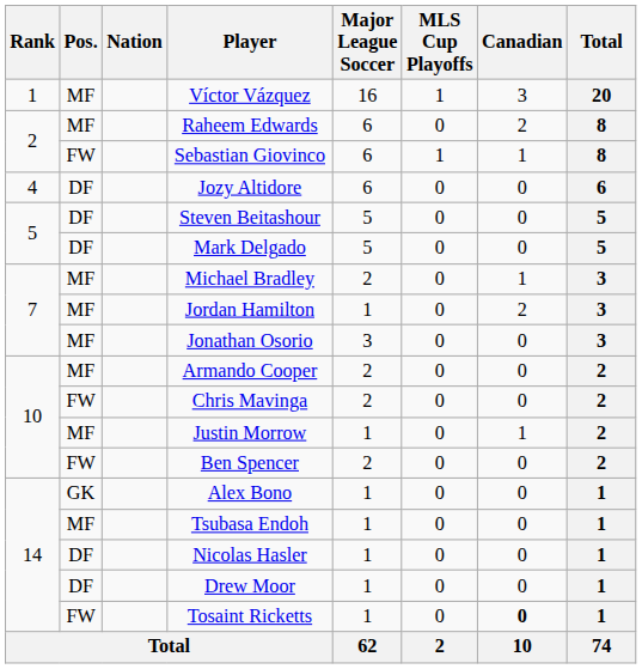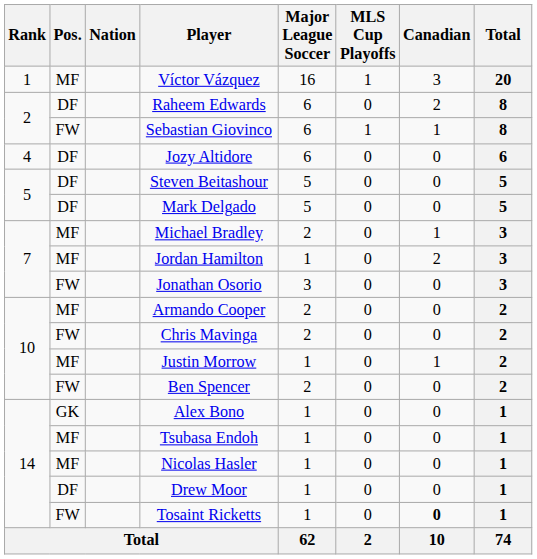 <table class="wikitable sortable" style="font-size:100%; text-align:center">
 <tr>
 <th width=15>Rank</th>
 <th width=15>Pos.</th>
 <th width=15>Nation</th>
 <th width=130>Player</th>
 <th width=50>Major League Soccer</th>
 <th width=50>MLS Cup Playoffs</th>
 <th width=50>Canadian </th>
 <th width=50>Total</th>
 </tr>
 <tr>
 <td>1</td>
 <td>MF</td>
 <td></td>
 <td><a href='#'>Víctor Vázquez</a></td>
 <td>16</td>
 <td>1</td>
 <td>3</td>
 <th>20</th>
 </tr>
 <tr>
 <td rowspan=2>2</td>
-<td>MF</td>
+<td>DF</td>
 <td></td>
 <td><a href='#'>Raheem Edwards</a></td>
 <td>6</td>
 <td>0</td>
 <td>2</td>
 <th>8</th>
 </tr>
 <tr>
 <td>FW</td>
 <td></td>
 <td><a href='#'>Sebastian Giovinco</a></td>
 <td>6</td>
 <td>1</td>
 <td>1</td>
 <th>8</th>
 </tr>
 <tr>
 <td>4</td>
 <td>DF</td>
 <td></td>
 <td><a href='#'>Jozy Altidore</a></td>
 <td>6</td>
 <td>0</td>
 <td>0</td>
 <th>6</th>
 </tr>
 <tr>
 <td rowspan=2>5</td>
 <td>DF</td>
 <td></td>
 <td><a href='#'>Steven Beitashour</a></td>
 <td>5</td>
 <td>0</td>
 <td>0</td>
 <th>5</th>
 </tr>
 <tr>
 <td>DF</td>
 <td></td>
 <td><a href='#'>Mark Delgado</a></td>
 <td>5</td>
 <td>0</td>
 <td>0</td>
 <th>5</th>
 </tr>
 <tr>
 <td rowspan=3>7</td>
 <td>MF</td>
 <td></td>
 <td><a href='#'>Michael Bradley</a></td>
 <td>2</td>
 <td>0</td>
 <td>1</td>
 <th>3</th>
 </tr>
 <tr>
 <td>MF</td>
 <td></td>
 <td><a href='#'>Jordan Hamilton</a></td>
 <td>1</td>
 <td>0</td>
 <td>2</td>
 <th>3</th>
 </tr>
 <tr>
-<td>MF</td>
+<td>FW</td>
 <td></td>
 <td><a href='#'>Jonathan Osorio</a></td>
 <td>3</td>
 <td>0</td>
 <td>0</td>
 <th>3</th>
 </tr>
 <tr>
 <td rowspan=4>10</td>
 <td>MF</td>
 <td></td>
 <td><a href='#'>Armando Cooper</a></td>
 <td>2</td>
 <td>0</td>
 <td>0</td>
 <th>2</th>
 </tr>
 <tr>
 <td>FW</td>
 <td></td>
 <td><a href='#'>Chris Mavinga</a></td>
 <td>2</td>
 <td>0</td>
 <td>0</td>
 <th>2</th>
 </tr>
 <tr>
 <td>MF</td>
 <td></td>
 <td><a href='#'>Justin Morrow</a></td>
 <td>1</td>
 <td>0</td>
 <td>1</td>
 <th>2</th>
 </tr>
 <tr>
 <td>FW</td>
 <td></td>
 <td><a href='#'>Ben Spencer</a></td>
 <td>2</td>
 <td>0</td>
 <td>0</td>
 <th>2</th>
 </tr>
 <tr>
 <td rowspan=5>14</td>
 <td>GK</td>
 <td></td>
 <td><a href='#'>Alex Bono</a></td>
 <td>1</td>
 <td>0</td>
 <td>0</td>
 <th>1</th>
 </tr>
 <tr>
 <td>MF</td>
 <td></td>
 <td><a href='#'>Tsubasa Endoh</a></td>
 <td>1</td>
 <td>0</td>
 <td>0</td>
 <th>1</th>
 </tr>
 <tr>
-<td>DF</td>
+<td>MF</td>
 <td></td>
 <td><a href='#'>Nicolas Hasler</a></td>
 <td>1</td>
 <td>0</td>
 <td>0</td>
 <th>1</th>
 </tr>
 <tr>
 <td>DF</td>
 <td></td>
 <td><a href='#'>Drew Moor</a></td>
 <td>1</td>
 <td>0</td>
 <td>0</td>
 <th>1</th>
 </tr>
 <tr>
 <td>FW</td>
 <td></td>
 <td><a href='#'>Tosaint Ricketts</a></td>
 <td>1</td>
 <td>0</td>
 <td><strong>0</strong></td>
 <th>1</th>
 </tr>
 <tr>
 <th colspan=4><strong>Total</strong></th>
 <th>62</th>
 <th>2</th>
 <th>10</th>
 <th>74</th>
 </tr>
 </table>
